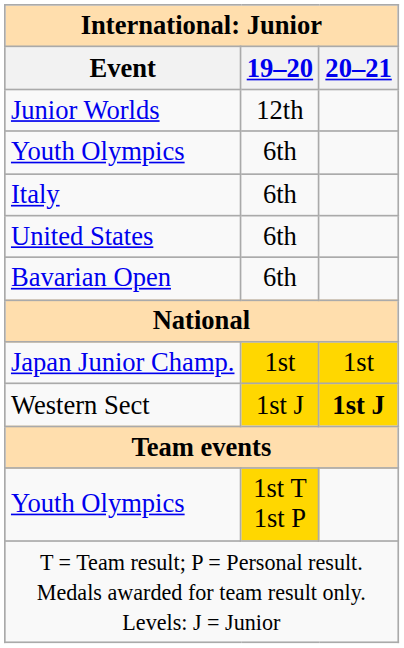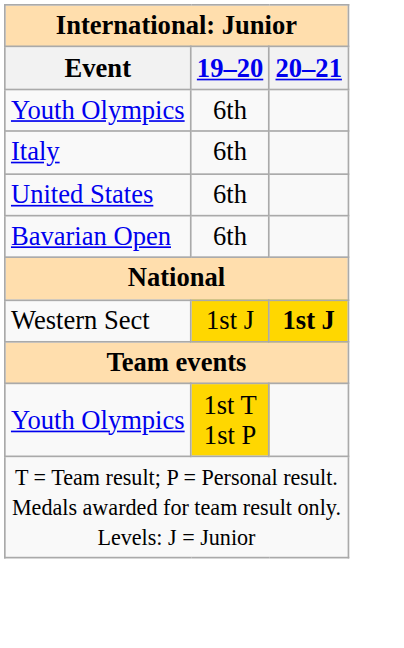 <table class="wikitable" style="text-align:center">
 <tr>
 <th colspan="3" style="background-color: #ffdead;" align="center">International: Junior</th>
 </tr>
 <tr>
 <th>Event</th>
 <th><a href='#'>19–20</a></th>
 <th><a href='#'>20–21</a></th>
-</tr>
-<tr>
-<td align="left"><a href='#'>Junior Worlds</a></td>
-<td>12th</td>
-<td></td>
 </tr>
 <tr>
 <td align="left"><a href='#'>Youth Olympics</a></td>
 <td>6th</td>
 <td></td>
 </tr>
 <tr>
 <td align="left"> <a href='#'>Italy</a></td>
 <td>6th</td>
 <td></td>
 </tr>
 <tr>
 <td align="left"> <a href='#'>United States</a></td>
 <td>6th</td>
 <td></td>
 </tr>
 <tr>
 <td align="left"><a href='#'>Bavarian Open</a></td>
 <td>6th</td>
 <td></td>
 </tr>
 <tr>
 <th colspan="3" style="background-color: #ffdead;" align="center">National</th>
 </tr>
 <tr>
-<td align="left"><a href='#'>Japan Junior Champ.</a></td>
-<td bgcolor=gold>1st</td>
-<td bgcolor=gold>1st</td>
-</tr>
-<tr>
 <td align="left">Western Sect</td>
 <td bgcolor=gold>1st J</td>
 <td bgcolor=gold><strong>1st J</strong></td>
 </tr>
 <tr>
 <th colspan="3" style="background-color: #ffdead; " align="center">Team events</th>
 </tr>
 <tr>
 <td align=left><a href='#'>Youth Olympics</a></td>
 <td bgcolor=gold>1st T <br>1st P</td>
 <td></td>
 </tr>
 <tr>
 <td colspan="3" align="center"><small> T = Team result; P = Personal result. <br> Medals awarded for team result only.<br>Levels: J = Junior </small></td>
 </tr>
 </table>
